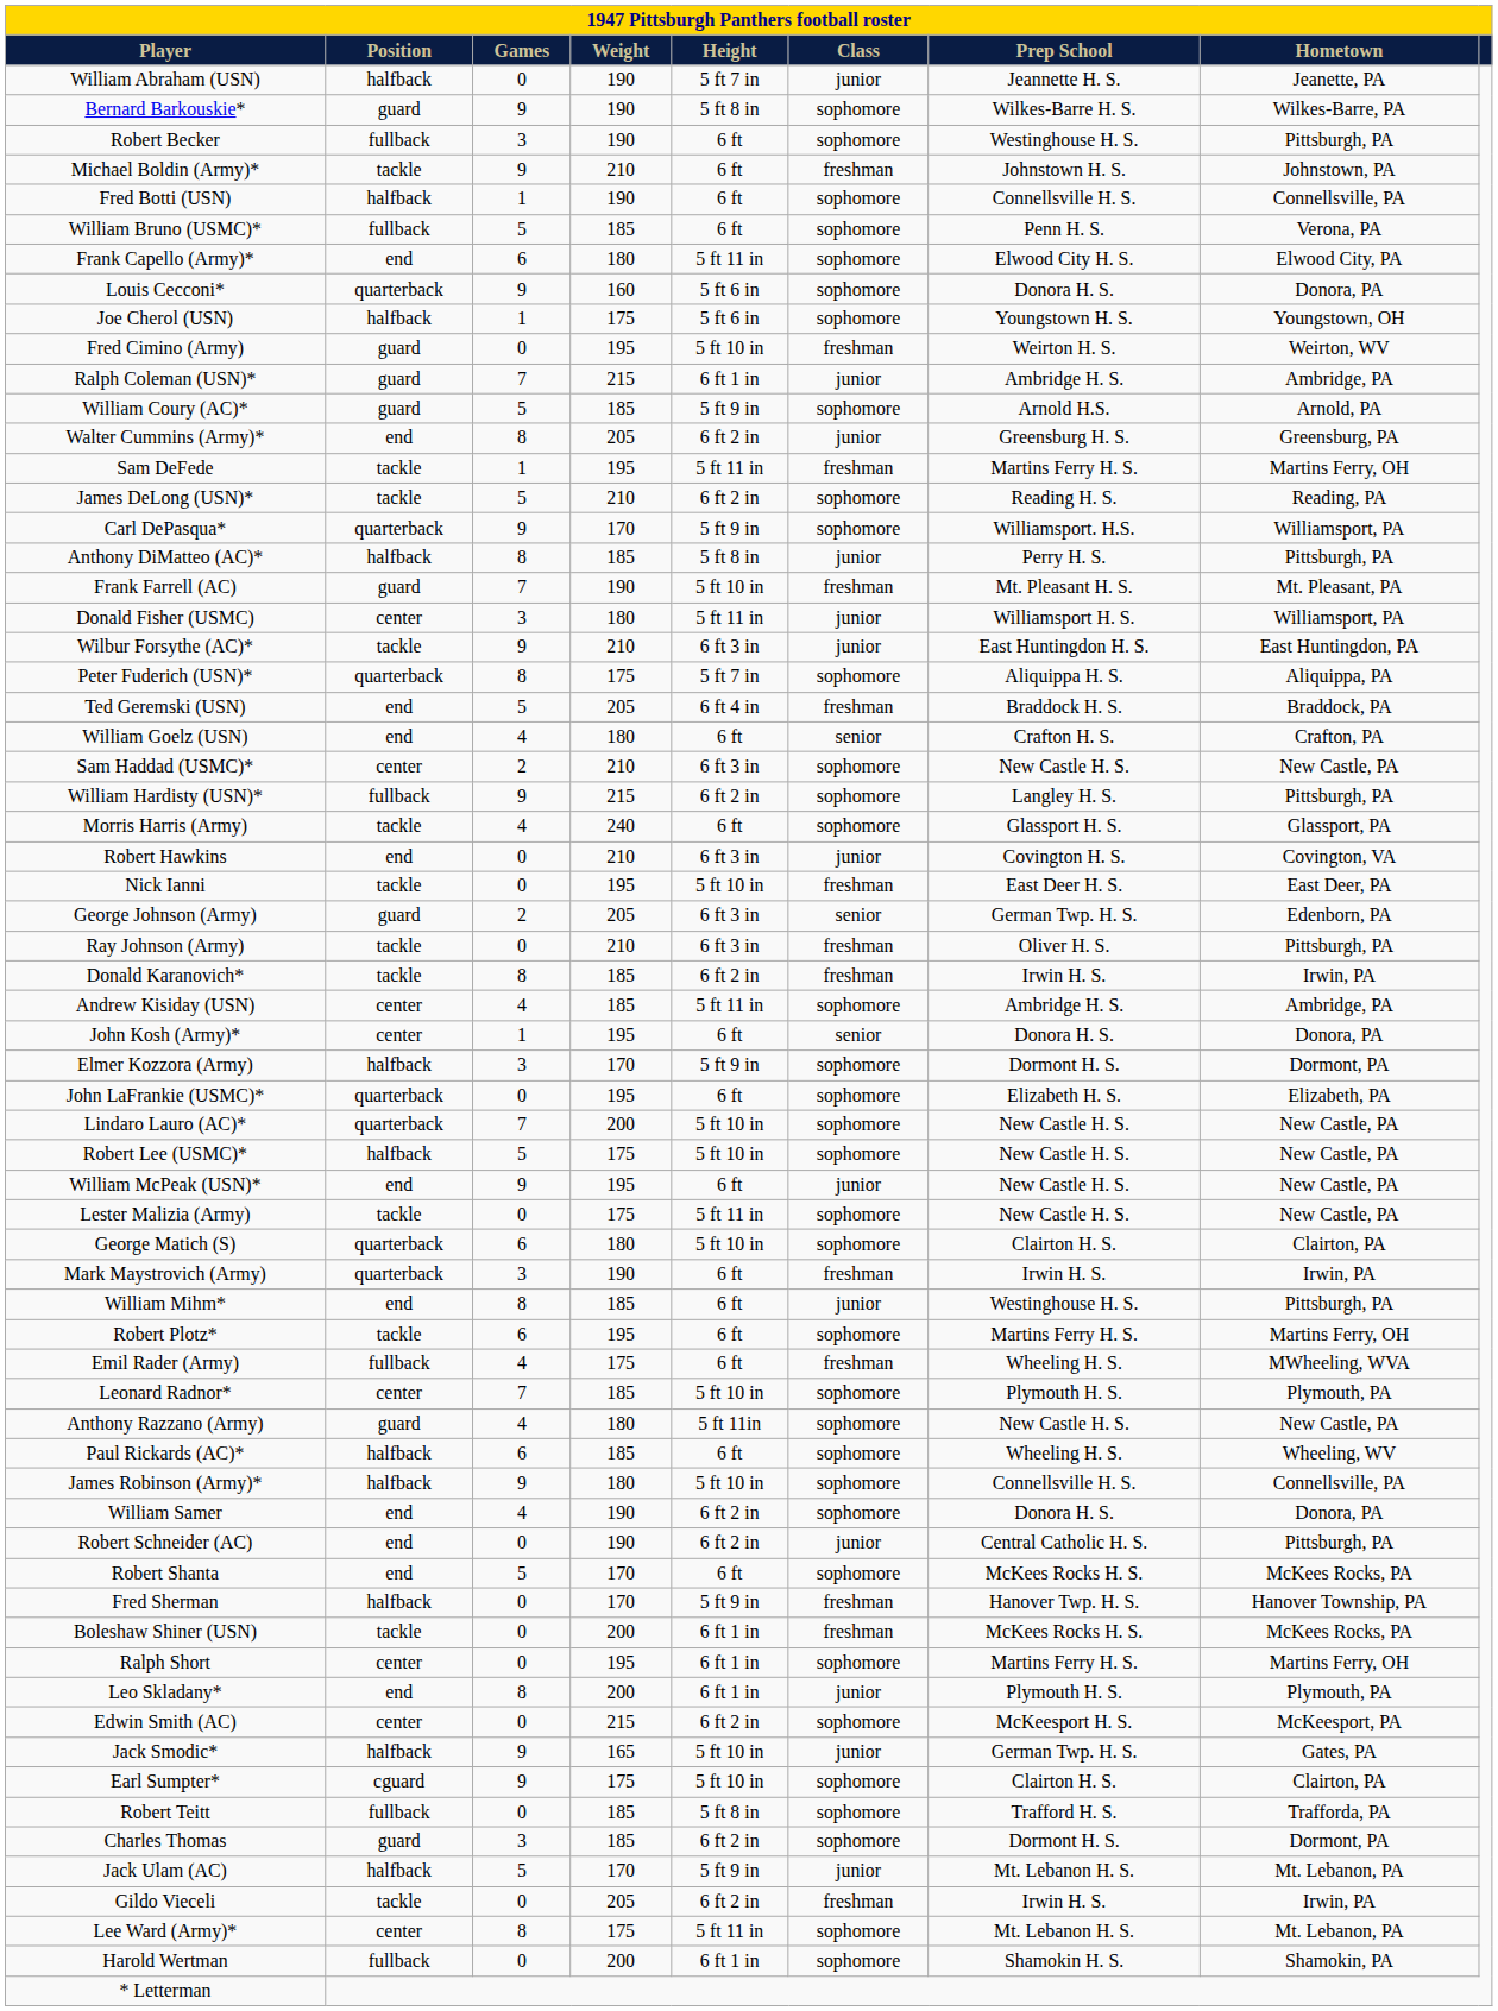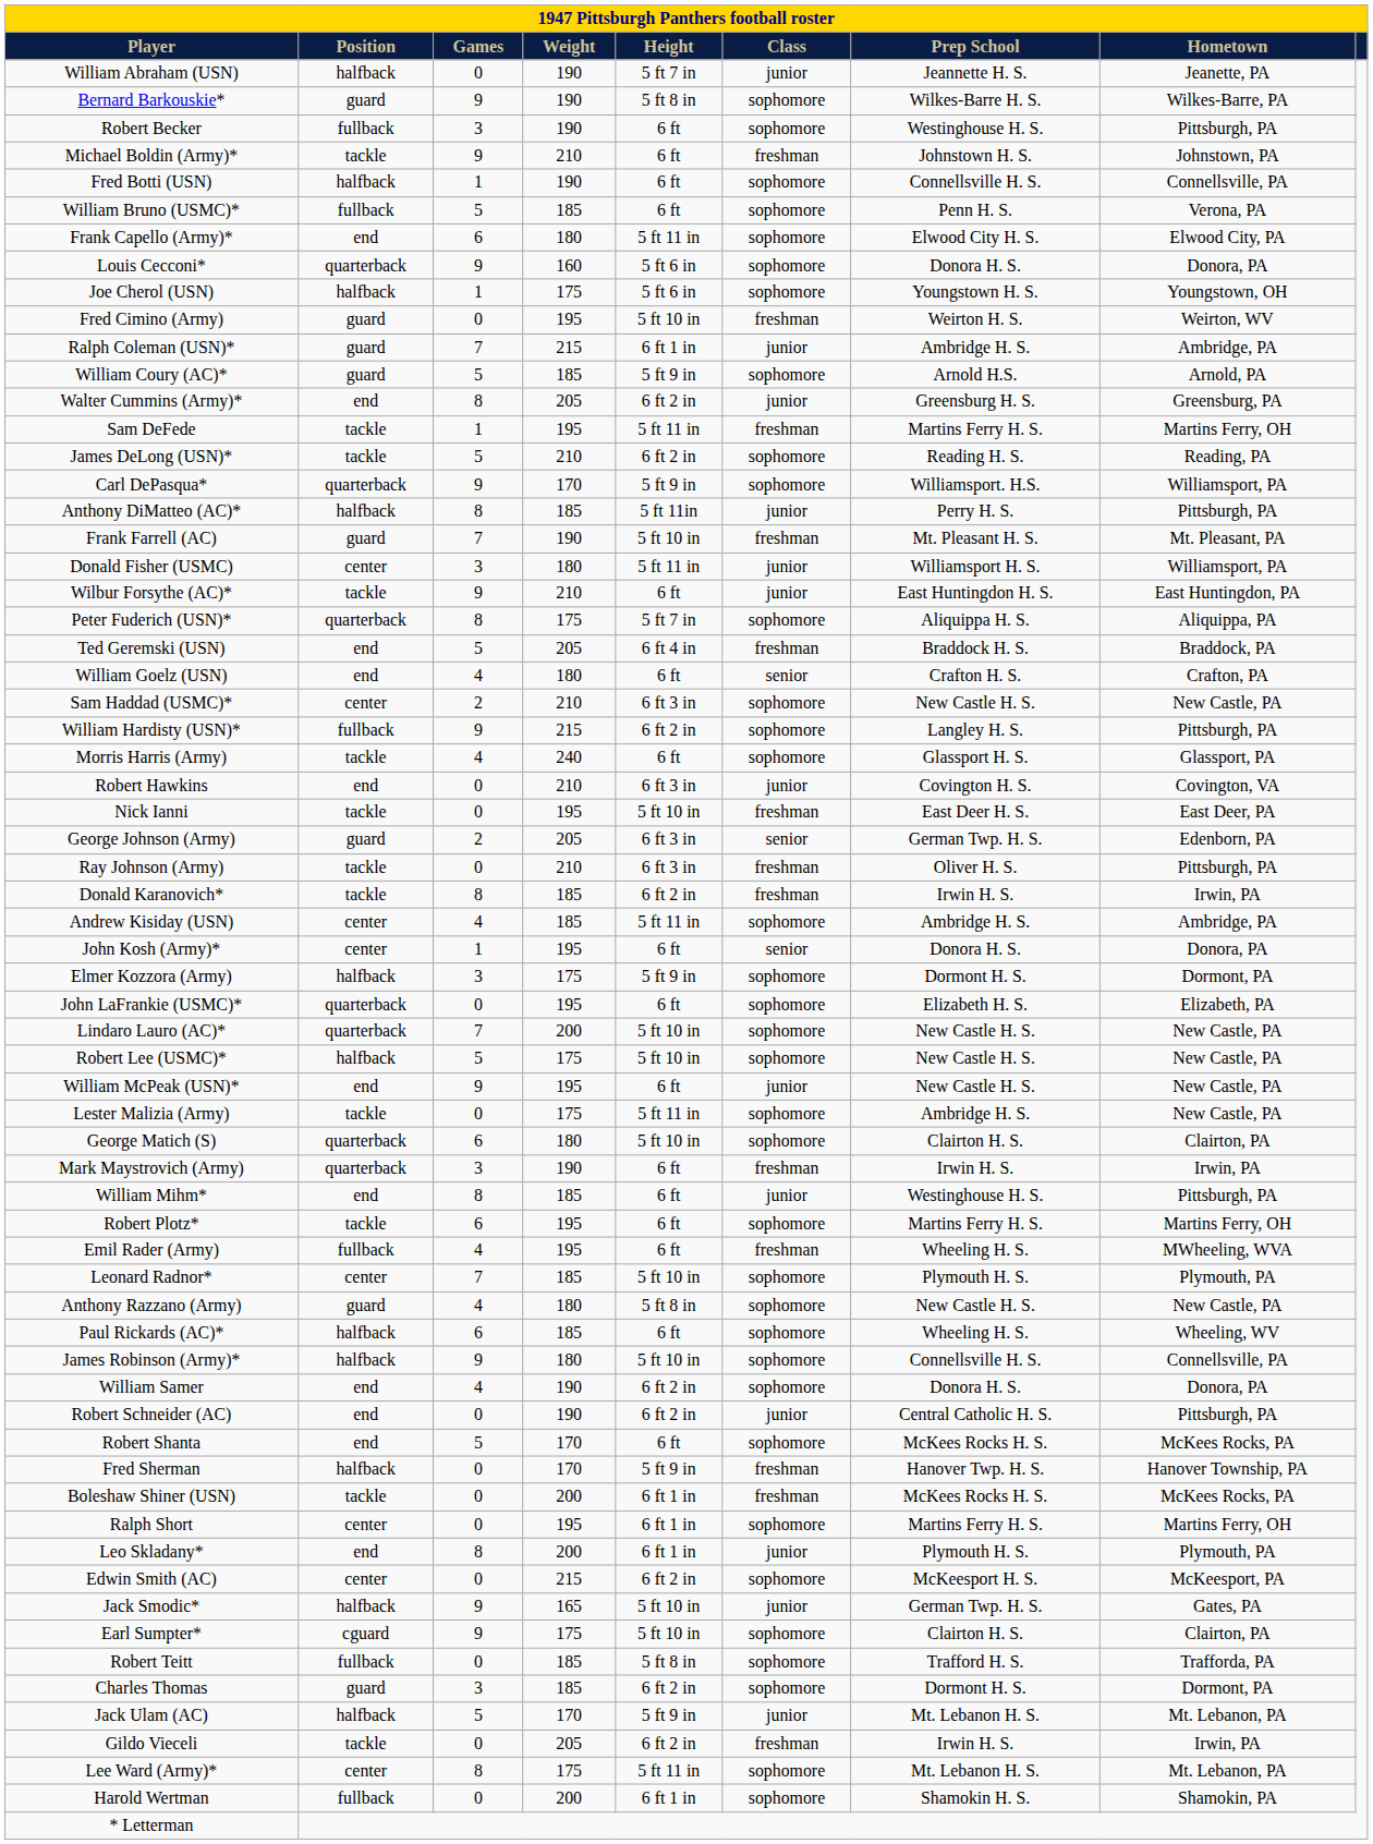 <table class="wikitable collapsible collapsed" style="margin: left; text-align:right; width:100%;">
 <tr>
 <th colspan="10" ; style="background:gold; color:darkblue; text-align: center;"><strong>1947 Pittsburgh Panthers football roster</strong></th>
 </tr>
 <tr align="center"  style="background:#091C44; color:#CEC499;">
 <td><strong>Player</strong></td>
 <td><strong>Position</strong></td>
 <td><strong>Games</strong></td>
 <td><strong>Weight</strong></td>
 <td><strong>Height</strong></td>
 <td><strong>Class</strong></td>
 <td><strong>Prep School</strong></td>
 <td><strong>Hometown</strong></td>
 <td></td>
 </tr>
 <tr align="center" bgcolor="">
 <td>William Abraham (USN)</td>
 <td>halfback</td>
 <td>0</td>
 <td>190</td>
 <td>5 ft 7 in</td>
 <td>junior</td>
 <td>Jeannette H. S.</td>
 <td>Jeanette, PA</td>
 </tr>
 <tr align="center" bgcolor="">
 <td><a href='#'>Bernard Barkouskie</a>*</td>
 <td>guard</td>
 <td>9</td>
 <td>190</td>
 <td>5 ft 8 in</td>
 <td>sophomore</td>
 <td>Wilkes-Barre H. S.</td>
 <td>Wilkes-Barre, PA</td>
 </tr>
 <tr align="center" bgcolor="">
 <td>Robert Becker</td>
 <td>fullback</td>
 <td>3</td>
 <td>190</td>
 <td>6 ft</td>
 <td>sophomore</td>
 <td>Westinghouse H. S.</td>
 <td>Pittsburgh, PA</td>
 </tr>
 <tr align="center" bgcolor="">
 <td>Michael Boldin (Army)*</td>
 <td>tackle</td>
 <td>9</td>
 <td>210</td>
 <td>6 ft</td>
 <td>freshman</td>
 <td>Johnstown H. S.</td>
 <td>Johnstown, PA</td>
 </tr>
 <tr align="center" bgcolor="">
 <td>Fred Botti (USN)</td>
 <td>halfback</td>
 <td>1</td>
 <td>190</td>
 <td>6 ft</td>
 <td>sophomore</td>
 <td>Connellsville H. S.</td>
 <td>Connellsville, PA</td>
 </tr>
 <tr align="center" bgcolor="">
 <td>William Bruno (USMC)*</td>
 <td>fullback</td>
 <td>5</td>
 <td>185</td>
 <td>6 ft</td>
 <td>sophomore</td>
 <td>Penn H. S.</td>
 <td>Verona, PA</td>
 </tr>
 <tr align="center" bgcolor="">
 <td>Frank Capello (Army)*</td>
 <td>end</td>
 <td>6</td>
 <td>180</td>
 <td>5 ft 11 in</td>
 <td>sophomore</td>
 <td>Elwood City H. S.</td>
 <td>Elwood City, PA</td>
 </tr>
 <tr align="center" bgcolor="">
 <td>Louis Cecconi*</td>
 <td>quarterback</td>
 <td>9</td>
 <td>160</td>
 <td>5 ft 6 in</td>
 <td>sophomore</td>
 <td>Donora H. S.</td>
 <td>Donora, PA</td>
 </tr>
 <tr align="center" bgcolor="">
 <td>Joe Cherol (USN)</td>
 <td>halfback</td>
 <td>1</td>
 <td>175</td>
 <td>5 ft 6 in</td>
 <td>sophomore</td>
 <td>Youngstown H. S.</td>
 <td>Youngstown, OH</td>
 </tr>
 <tr align="center" bgcolor="">
 <td>Fred Cimino (Army)</td>
 <td>guard</td>
 <td>0</td>
 <td>195</td>
 <td>5 ft 10 in</td>
 <td>freshman</td>
 <td>Weirton H. S.</td>
 <td>Weirton, WV</td>
 </tr>
 <tr align="center" bgcolor="">
 <td>Ralph Coleman (USN)*</td>
 <td>guard</td>
 <td>7</td>
 <td>215</td>
 <td>6 ft 1 in</td>
 <td>junior</td>
 <td>Ambridge H. S.</td>
 <td>Ambridge, PA</td>
 </tr>
 <tr align="center" bgcolor="">
 <td>William Coury (AC)*</td>
 <td>guard</td>
 <td>5</td>
 <td>185</td>
 <td>5 ft 9 in</td>
 <td>sophomore</td>
 <td>Arnold H.S.</td>
 <td>Arnold, PA</td>
 </tr>
 <tr align="center" bgcolor="">
 <td>Walter Cummins (Army)*</td>
 <td>end</td>
 <td>8</td>
 <td>205</td>
 <td>6 ft 2 in</td>
 <td>junior</td>
 <td>Greensburg H. S.</td>
 <td>Greensburg, PA</td>
 </tr>
 <tr align="center" bgcolor="">
 <td>Sam DeFede</td>
 <td>tackle</td>
 <td>1</td>
 <td>195</td>
 <td>5 ft 11 in</td>
 <td>freshman</td>
 <td>Martins Ferry H. S.</td>
 <td>Martins Ferry, OH</td>
 </tr>
 <tr align="center" bgcolor="">
 <td>James DeLong (USN)*</td>
 <td>tackle</td>
 <td>5</td>
 <td>210</td>
 <td>6 ft 2 in</td>
 <td>sophomore</td>
 <td>Reading H. S.</td>
 <td>Reading, PA</td>
 </tr>
 <tr align="center" bgcolor="">
 <td>Carl DePasqua*</td>
 <td>quarterback</td>
 <td>9</td>
 <td>170</td>
 <td>5 ft 9 in</td>
 <td>sophomore</td>
 <td>Williamsport. H.S.</td>
 <td>Williamsport, PA</td>
 </tr>
 <tr align="center" bgcolor="">
 <td>Anthony DiMatteo (AC)*</td>
 <td>halfback</td>
 <td>8</td>
 <td>185</td>
-<td>5 ft 8 in</td>
+<td>5 ft 11in</td>
 <td>junior</td>
 <td>Perry H. S.</td>
 <td>Pittsburgh, PA</td>
 </tr>
 <tr align="center" bgcolor="">
 <td>Frank Farrell (AC)</td>
 <td>guard</td>
 <td>7</td>
 <td>190</td>
 <td>5 ft 10 in</td>
 <td>freshman</td>
 <td>Mt. Pleasant H. S.</td>
 <td>Mt. Pleasant, PA</td>
 </tr>
 <tr align="center" bgcolor="">
 <td>Donald Fisher (USMC)</td>
 <td>center</td>
 <td>3</td>
 <td>180</td>
 <td>5 ft 11 in</td>
 <td>junior</td>
 <td>Williamsport H. S.</td>
 <td>Williamsport, PA</td>
 </tr>
 <tr align="center" bgcolor="">
 <td>Wilbur Forsythe (AC)*</td>
 <td>tackle</td>
 <td>9</td>
 <td>210</td>
-<td>6 ft 3 in</td>
+<td>6 ft</td>
 <td>junior</td>
 <td>East Huntingdon H. S.</td>
 <td>East Huntingdon, PA</td>
 </tr>
 <tr align="center" bgcolor="">
 <td>Peter Fuderich (USN)*</td>
 <td>quarterback</td>
 <td>8</td>
 <td>175</td>
 <td>5 ft 7 in</td>
 <td>sophomore</td>
 <td>Aliquippa H. S.</td>
 <td>Aliquippa, PA</td>
 </tr>
 <tr align="center" bgcolor="">
 <td>Ted Geremski (USN)</td>
 <td>end</td>
 <td>5</td>
 <td>205</td>
 <td>6 ft 4 in</td>
 <td>freshman</td>
 <td>Braddock H. S.</td>
 <td>Braddock, PA</td>
 </tr>
 <tr align="center" bgcolor="">
 <td>William Goelz (USN)</td>
 <td>end</td>
 <td>4</td>
 <td>180</td>
 <td>6 ft</td>
 <td>senior</td>
 <td>Crafton H. S.</td>
 <td>Crafton, PA</td>
 </tr>
 <tr align="center" bgcolor="">
 <td>Sam Haddad (USMC)*</td>
 <td>center</td>
 <td>2</td>
 <td>210</td>
 <td>6 ft 3 in</td>
 <td>sophomore</td>
 <td>New Castle H. S.</td>
 <td>New Castle, PA</td>
 </tr>
 <tr align="center" bgcolor="">
 <td>William Hardisty (USN)*</td>
 <td>fullback</td>
 <td>9</td>
 <td>215</td>
 <td>6 ft 2 in</td>
 <td>sophomore</td>
 <td>Langley H. S.</td>
 <td>Pittsburgh, PA</td>
 </tr>
 <tr align="center" bgcolor="">
 <td>Morris Harris (Army)</td>
 <td>tackle</td>
 <td>4</td>
 <td>240</td>
 <td>6 ft</td>
 <td>sophomore</td>
 <td>Glassport H. S.</td>
 <td>Glassport, PA</td>
 </tr>
 <tr align="center" bgcolor="">
 <td>Robert Hawkins</td>
 <td>end</td>
 <td>0</td>
 <td>210</td>
 <td>6 ft 3 in</td>
 <td>junior</td>
 <td>Covington H. S.</td>
 <td>Covington, VA</td>
 </tr>
 <tr align="center" bgcolor="">
 <td>Nick Ianni</td>
 <td>tackle</td>
 <td>0</td>
 <td>195</td>
 <td>5 ft 10 in</td>
 <td>freshman</td>
 <td>East Deer H. S.</td>
 <td>East Deer, PA</td>
 </tr>
 <tr align="center" bgcolor="">
 <td>George Johnson (Army)</td>
 <td>guard</td>
 <td>2</td>
 <td>205</td>
 <td>6 ft 3 in</td>
 <td>senior</td>
 <td>German Twp. H. S.</td>
 <td>Edenborn, PA</td>
 </tr>
 <tr align="center" bgcolor="">
 <td>Ray Johnson (Army)</td>
 <td>tackle</td>
 <td>0</td>
 <td>210</td>
 <td>6 ft 3 in</td>
 <td>freshman</td>
 <td>Oliver H. S.</td>
 <td>Pittsburgh, PA</td>
 </tr>
 <tr align="center" bgcolor="">
 <td>Donald Karanovich*</td>
 <td>tackle</td>
 <td>8</td>
 <td>185</td>
 <td>6 ft 2 in</td>
 <td>freshman</td>
 <td>Irwin H. S.</td>
 <td>Irwin, PA</td>
 </tr>
 <tr align="center" bgcolor="">
 <td>Andrew Kisiday (USN)</td>
 <td>center</td>
 <td>4</td>
 <td>185</td>
 <td>5 ft 11 in</td>
 <td>sophomore</td>
 <td>Ambridge H. S.</td>
 <td>Ambridge, PA</td>
 </tr>
 <tr align="center" bgcolor="">
 <td>John Kosh (Army)*</td>
 <td>center</td>
 <td>1</td>
 <td>195</td>
 <td>6 ft</td>
 <td>senior</td>
 <td>Donora H. S.</td>
 <td>Donora, PA</td>
 </tr>
 <tr align="center" bgcolor="">
 <td>Elmer Kozzora (Army)</td>
 <td>halfback</td>
 <td>3</td>
-<td>170</td>
+<td>175</td>
 <td>5 ft 9 in</td>
 <td>sophomore</td>
 <td>Dormont H. S.</td>
 <td>Dormont, PA</td>
 </tr>
 <tr align="center" bgcolor="">
 <td>John LaFrankie (USMC)*</td>
 <td>quarterback</td>
 <td>0</td>
 <td>195</td>
 <td>6 ft</td>
 <td>sophomore</td>
 <td>Elizabeth H. S.</td>
 <td>Elizabeth, PA</td>
 </tr>
 <tr align="center" bgcolor="">
 <td>Lindaro Lauro (AC)*</td>
 <td>quarterback</td>
 <td>7</td>
 <td>200</td>
 <td>5 ft 10 in</td>
 <td>sophomore</td>
 <td>New Castle H. S.</td>
 <td>New Castle, PA</td>
 </tr>
 <tr align="center" bgcolor="">
 <td>Robert Lee (USMC)*</td>
 <td>halfback</td>
 <td>5</td>
 <td>175</td>
 <td>5 ft 10 in</td>
 <td>sophomore</td>
 <td>New Castle H. S.</td>
 <td>New Castle, PA</td>
 </tr>
 <tr align="center" bgcolor="">
 <td>William McPeak (USN)*</td>
 <td>end</td>
 <td>9</td>
 <td>195</td>
 <td>6 ft</td>
 <td>junior</td>
 <td>New Castle H. S.</td>
 <td>New Castle, PA</td>
 </tr>
 <tr align="center" bgcolor="">
 <td>Lester Malizia (Army)</td>
 <td>tackle</td>
 <td>0</td>
 <td>175</td>
 <td>5 ft 11 in</td>
 <td>sophomore</td>
-<td>New Castle H. S.</td>
+<td>Ambridge H. S.</td>
 <td>New Castle, PA</td>
 </tr>
 <tr align="center" bgcolor="">
 <td>George Matich (S)</td>
 <td>quarterback</td>
 <td>6</td>
 <td>180</td>
 <td>5 ft 10 in</td>
 <td>sophomore</td>
 <td>Clairton H. S.</td>
 <td>Clairton, PA</td>
 </tr>
 <tr align="center" bgcolor="">
 <td>Mark Maystrovich (Army)</td>
 <td>quarterback</td>
 <td>3</td>
 <td>190</td>
 <td>6 ft</td>
 <td>freshman</td>
 <td>Irwin H. S.</td>
 <td>Irwin, PA</td>
 </tr>
 <tr align="center" bgcolor="">
 <td>William Mihm*</td>
 <td>end</td>
 <td>8</td>
 <td>185</td>
 <td>6 ft</td>
 <td>junior</td>
 <td>Westinghouse H. S.</td>
 <td>Pittsburgh, PA</td>
 </tr>
 <tr align="center" bgcolor="">
 <td>Robert Plotz*</td>
 <td>tackle</td>
 <td>6</td>
 <td>195</td>
 <td>6 ft</td>
 <td>sophomore</td>
 <td>Martins Ferry H. S.</td>
 <td>Martins Ferry, OH</td>
 </tr>
 <tr align="center" bgcolor="">
 <td>Emil Rader (Army)</td>
 <td>fullback</td>
 <td>4</td>
-<td>175</td>
+<td>195</td>
 <td>6 ft</td>
 <td>freshman</td>
 <td>Wheeling H. S.</td>
 <td>MWheeling, WVA</td>
 </tr>
 <tr align="center" bgcolor="">
 <td>Leonard Radnor*</td>
 <td>center</td>
 <td>7</td>
 <td>185</td>
 <td>5 ft 10 in</td>
 <td>sophomore</td>
 <td>Plymouth H. S.</td>
 <td>Plymouth, PA</td>
 </tr>
 <tr align="center" bgcolor="">
 <td>Anthony Razzano (Army)</td>
 <td>guard</td>
 <td>4</td>
 <td>180</td>
-<td>5 ft 11in</td>
+<td>5 ft 8 in</td>
 <td>sophomore</td>
 <td>New Castle H. S.</td>
 <td>New Castle, PA</td>
 </tr>
 <tr align="center" bgcolor="">
 <td>Paul Rickards (AC)*</td>
 <td>halfback</td>
 <td>6</td>
 <td>185</td>
 <td>6 ft</td>
 <td>sophomore</td>
 <td>Wheeling H. S.</td>
 <td>Wheeling, WV</td>
 </tr>
 <tr align="center" bgcolor="">
 <td>James Robinson (Army)*</td>
 <td>halfback</td>
 <td>9</td>
 <td>180</td>
 <td>5 ft 10 in</td>
 <td>sophomore</td>
 <td>Connellsville H. S.</td>
 <td>Connellsville, PA</td>
 </tr>
 <tr align="center" bgcolor="">
 <td>William Samer</td>
 <td>end</td>
 <td>4</td>
 <td>190</td>
 <td>6 ft 2 in</td>
 <td>sophomore</td>
 <td>Donora H. S.</td>
 <td>Donora, PA</td>
 </tr>
 <tr align="center" bgcolor="">
 <td>Robert Schneider (AC)</td>
 <td>end</td>
 <td>0</td>
 <td>190</td>
 <td>6 ft 2 in</td>
 <td>junior</td>
 <td>Central Catholic H. S.</td>
 <td>Pittsburgh, PA</td>
 </tr>
 <tr align="center" bgcolor="">
 <td>Robert Shanta</td>
 <td>end</td>
 <td>5</td>
 <td>170</td>
 <td>6 ft</td>
 <td>sophomore</td>
 <td>McKees Rocks H. S.</td>
 <td>McKees Rocks, PA</td>
 </tr>
 <tr align="center" bgcolor="">
 <td>Fred Sherman</td>
 <td>halfback</td>
 <td>0</td>
 <td>170</td>
 <td>5 ft 9 in</td>
 <td>freshman</td>
 <td>Hanover Twp. H. S.</td>
 <td>Hanover Township, PA</td>
 </tr>
 <tr align="center" bgcolor="">
 <td>Boleshaw Shiner (USN)</td>
 <td>tackle</td>
 <td>0</td>
 <td>200</td>
 <td>6 ft 1 in</td>
 <td>freshman</td>
 <td>McKees Rocks H. S.</td>
 <td>McKees Rocks, PA</td>
 </tr>
 <tr align="center" bgcolor="">
 <td>Ralph Short</td>
 <td>center</td>
 <td>0</td>
 <td>195</td>
 <td>6 ft 1 in</td>
 <td>sophomore</td>
 <td>Martins Ferry H. S.</td>
 <td>Martins Ferry, OH</td>
 </tr>
 <tr align="center" bgcolor="">
 <td>Leo Skladany*</td>
 <td>end</td>
 <td>8</td>
 <td>200</td>
 <td>6 ft 1 in</td>
 <td>junior</td>
 <td>Plymouth H. S.</td>
 <td>Plymouth, PA</td>
 </tr>
 <tr align="center" bgcolor="">
 <td>Edwin Smith (AC)</td>
 <td>center</td>
 <td>0</td>
 <td>215</td>
 <td>6 ft 2 in</td>
 <td>sophomore</td>
 <td>McKeesport H. S.</td>
 <td>McKeesport, PA</td>
 </tr>
 <tr align="center" bgcolor="">
 <td>Jack Smodic*</td>
 <td>halfback</td>
 <td>9</td>
 <td>165</td>
 <td>5 ft 10 in</td>
 <td>junior</td>
 <td>German Twp. H. S.</td>
 <td>Gates, PA</td>
 </tr>
 <tr align="center" bgcolor="">
 <td>Earl Sumpter*</td>
 <td>cguard</td>
 <td>9</td>
 <td>175</td>
 <td>5 ft 10 in</td>
 <td>sophomore</td>
 <td>Clairton H. S.</td>
 <td>Clairton, PA</td>
 </tr>
 <tr align="center" bgcolor="">
 <td>Robert Teitt</td>
 <td>fullback</td>
 <td>0</td>
 <td>185</td>
 <td>5 ft 8 in</td>
 <td>sophomore</td>
 <td>Trafford H. S.</td>
 <td>Trafforda, PA</td>
 </tr>
 <tr align="center" bgcolor="">
 <td>Charles Thomas</td>
 <td>guard</td>
 <td>3</td>
 <td>185</td>
 <td>6 ft 2 in</td>
 <td>sophomore</td>
 <td>Dormont H. S.</td>
 <td>Dormont, PA</td>
 </tr>
 <tr align="center" bgcolor="">
 <td>Jack Ulam (AC)</td>
 <td>halfback</td>
 <td>5</td>
 <td>170</td>
 <td>5 ft 9 in</td>
 <td>junior</td>
 <td>Mt. Lebanon H. S.</td>
 <td>Mt. Lebanon, PA</td>
 </tr>
 <tr align="center" bgcolor="">
 <td>Gildo Vieceli</td>
 <td>tackle</td>
 <td>0</td>
 <td>205</td>
 <td>6 ft 2 in</td>
 <td>freshman</td>
 <td>Irwin H. S.</td>
 <td>Irwin, PA</td>
 </tr>
 <tr align="center" bgcolor="">
 <td>Lee Ward (Army)*</td>
 <td>center</td>
 <td>8</td>
 <td>175</td>
 <td>5 ft 11 in</td>
 <td>sophomore</td>
 <td>Mt. Lebanon H. S.</td>
 <td>Mt. Lebanon, PA</td>
 </tr>
 <tr align="center" bgcolor="">
 <td>Harold Wertman</td>
 <td>fullback</td>
 <td>0</td>
 <td>200</td>
 <td>6 ft 1 in</td>
 <td>sophomore</td>
 <td>Shamokin H. S.</td>
 <td>Shamokin, PA</td>
 </tr>
 <tr align="center" bgcolor="">
 <td>* Letterman<br></td>
 </tr>
 </table>
